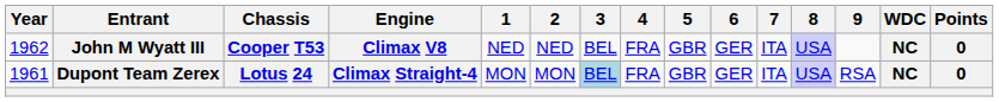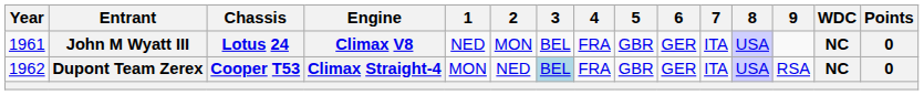 <table class="wikitable" style="text-align:center; font-size:90%">
 <tr>
 <th>Year</th>
 <th>Entrant</th>
 <th>Chassis</th>
 <th>Engine</th>
 <th>1</th>
 <th>2</th>
 <th>3</th>
 <th>4</th>
 <th>5</th>
 <th>6</th>
 <th>7</th>
 <th>8</th>
 <th>9</th>
 <th>WDC</th>
 <th>Points</th>
 </tr>
 <tr>
-<td><a href='#'>1962</a></td>
+<td><a href='#'>1961</a></td>
 <th>John M Wyatt III</th>
-<th><a href='#'>Cooper</a> <a href='#'>T53</a></th>
+<th><a href='#'>Lotus</a> <a href='#'>24</a></th>
 <th><a href='#'>Climax</a> <a href='#'>V8</a></th>
 <td><a href='#'>NED</a></td>
-<td><a href='#'>NED</a></td>
+<td><a href='#'>MON</a></td>
 <td><a href='#'>BEL</a></td>
 <td><a href='#'>FRA</a></td>
 <td><a href='#'>GBR</a></td>
 <td><a href='#'>GER</a></td>
 <td><a href='#'>ITA</a></td>
 <td style="background:#cfcfff;"><a href='#'>USA</a><br></td>
 <td></td>
 <th>NC</th>
 <th>0</th>
 </tr>
 <tr>
-<td><a href='#'>1961</a></td>
+<td><a href='#'>1962</a></td>
 <th>Dupont Team Zerex</th>
-<th><a href='#'>Lotus</a> <a href='#'>24</a></th>
+<th><a href='#'>Cooper</a> <a href='#'>T53</a></th>
 <th><a href='#'>Climax</a> <a href='#'>Straight-4</a></th>
 <td><a href='#'>MON</a></td>
-<td><a href='#'>MON</a></td>
+<td><a href='#'>NED</a></td>
 <td style="background: lightblue;"><a href='#'>BEL</a></td>
 <td><a href='#'>FRA</a></td>
 <td><a href='#'>GBR</a></td>
 <td><a href='#'>GER</a></td>
 <td><a href='#'>ITA</a></td>
 <td style="background:#cfcfff;"><a href='#'>USA</a><br></td>
 <td><a href='#'>RSA</a></td>
 <th>NC</th>
 <th>0</th>
 </tr>
 <tr>
 <th colspan="15"></th>
 </tr>
 </table>
